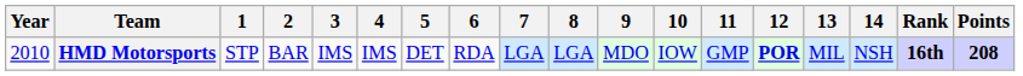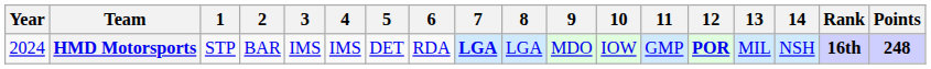 <table class="wikitable" style="text-align:center; font-size:85%">
 <tr>
 <th>Year</th>
 <th>Team</th>
 <th>1</th>
 <th>2</th>
 <th>3</th>
 <th>4</th>
 <th>5</th>
 <th>6</th>
 <th>7</th>
 <th>8</th>
 <th>9</th>
 <th>10</th>
 <th>11</th>
 <th>12</th>
 <th>13</th>
 <th>14</th>
 <th>Rank</th>
 <th>Points</th>
 </tr>
 <tr>
-<td><a href='#'>2010</a></td>
+<td><a href='#'>2024</a></td>
 <th nowrap><a href='#'>HMD Motorsports</a></th>
 <td><a href='#'>STP</a></td>
 <td><a href='#'>BAR</a></td>
 <td><a href='#'>IMS</a></td>
 <td><a href='#'>IMS</a></td>
 <td><a href='#'>DET</a></td>
 <td><a href='#'>RDA</a></td>
-<td style="background:#CFEAFF;"><a href='#'>LGA</a><br></td>
+<td style="background:#CFEAFF;"><strong><a href='#'>LGA</a><br></strong></td>
 <td style="background:#CFEAFF;"><a href='#'>LGA</a><br></td>
 <td style="background:#DFFFDF;"><a href='#'>MDO</a><br></td>
 <td style="background:#DFFFDF;"><a href='#'>IOW</a><br></td>
 <td style="background:#CFEAFF;"><a href='#'>GMP</a><br></td>
 <td style="background:#DFFFDF;"><strong><a href='#'>POR</a><br></strong></td>
 <td style="background:#CFEAFF;"><a href='#'>MIL</a><br></td>
 <td style="background:#CFEAFF;"><a href='#'>NSH</a><br></td>
 <th style="background:#CFCFFF;">16th</th>
-<th style="background:#CFCFFF;">208</th>
+<th style="background:#CFCFFF;">248</th>
 </tr>
 </table>
